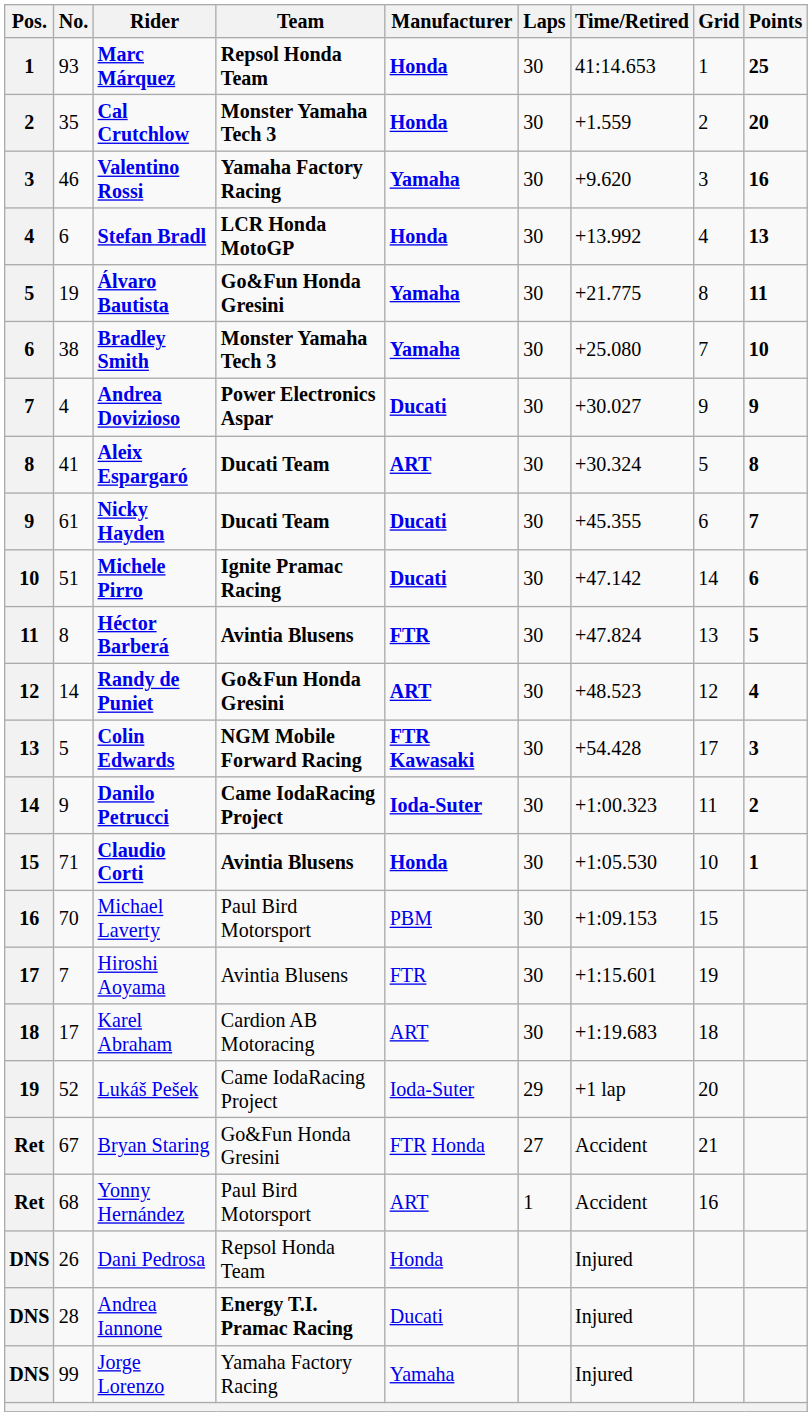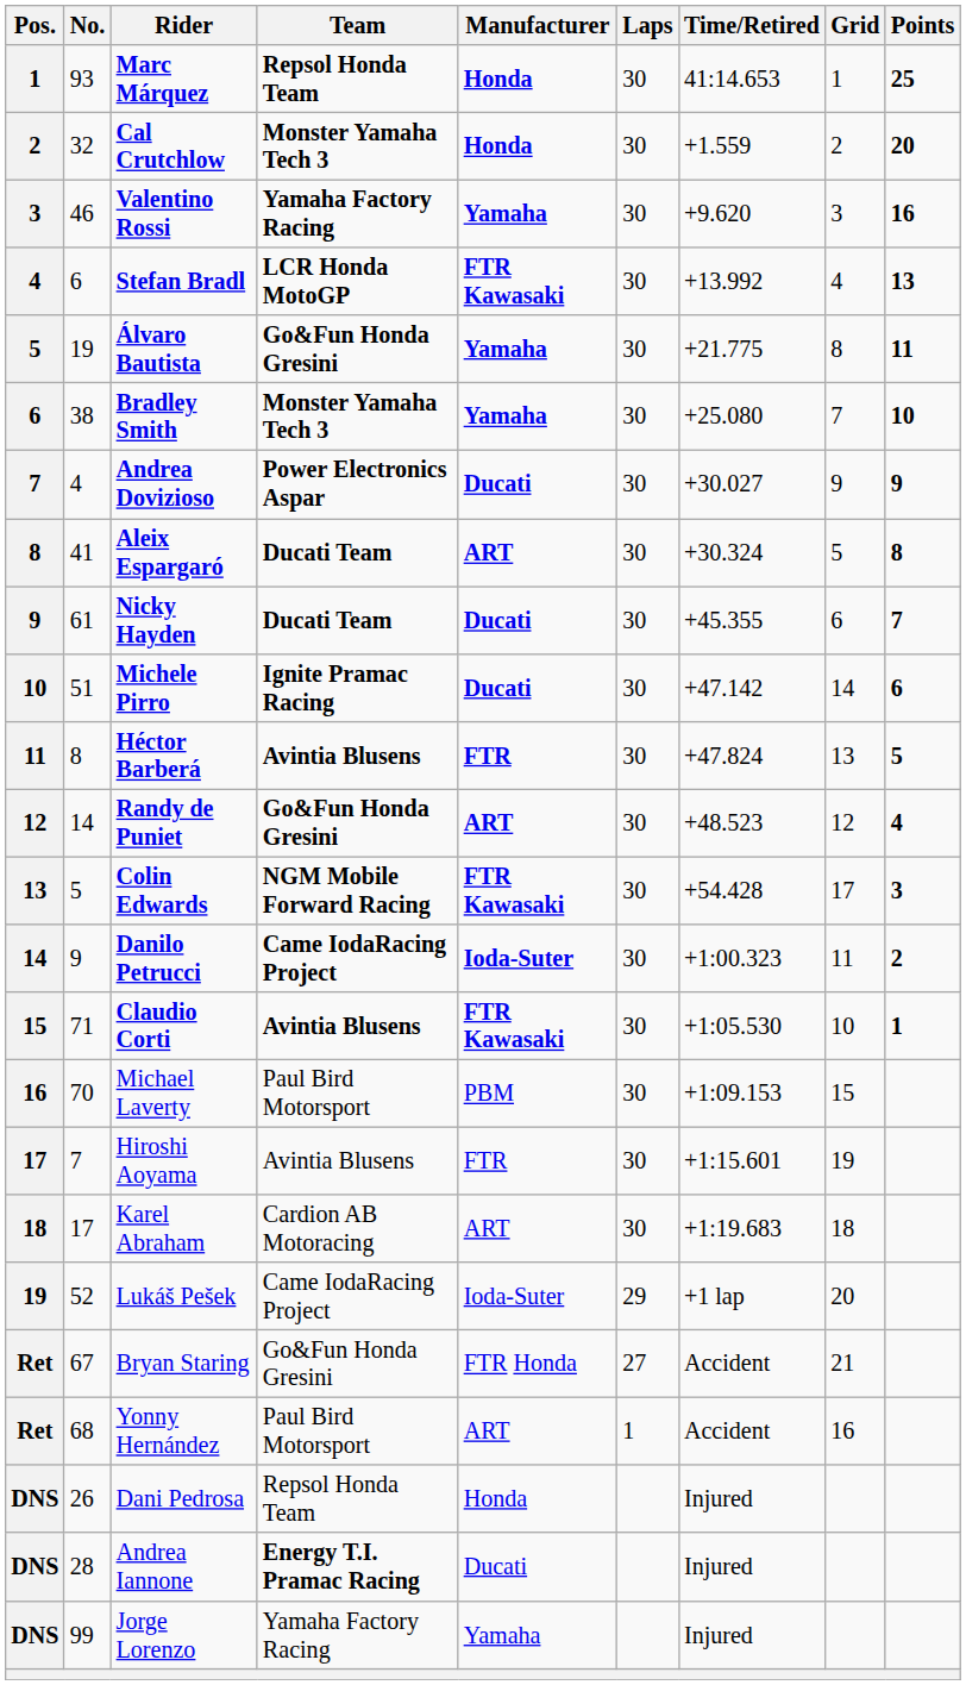 <table class="wikitable" style="font-size: 95%;">
 <tr>
 <th>Pos.</th>
 <th>No.</th>
 <th>Rider</th>
 <th>Team</th>
 <th>Manufacturer</th>
 <th>Laps</th>
 <th>Time/Retired</th>
 <th>Grid</th>
 <th>Points</th>
 </tr>
 <tr>
 <th>1</th>
 <td>93</td>
 <td> <strong><a href='#'>Marc Márquez</a></strong></td>
 <td><strong>Repsol Honda Team</strong></td>
 <td><strong><a href='#'>Honda</a></strong></td>
 <td>30</td>
 <td>41:14.653</td>
 <td>1</td>
 <td><strong>25</strong></td>
 </tr>
 <tr>
 <th>2</th>
-<td>35</td>
+<td>32</td>
 <td> <strong><a href='#'>Cal Crutchlow</a></strong></td>
 <td><strong>Monster Yamaha Tech 3</strong></td>
 <td><strong><a href='#'>Honda</a></strong></td>
 <td>30</td>
 <td>+1.559</td>
 <td>2</td>
 <td><strong>20</strong></td>
 </tr>
 <tr>
 <th>3</th>
 <td>46</td>
 <td> <strong><a href='#'>Valentino Rossi</a></strong></td>
 <td><strong>Yamaha Factory Racing</strong></td>
 <td><strong><a href='#'>Yamaha</a></strong></td>
 <td>30</td>
 <td>+9.620</td>
 <td>3</td>
 <td><strong>16</strong></td>
 </tr>
 <tr>
 <th>4</th>
 <td>6</td>
 <td> <strong><a href='#'>Stefan Bradl</a></strong></td>
 <td><strong>LCR Honda MotoGP</strong></td>
-<td><strong><a href='#'>Honda</a></strong></td>
+<td><strong><a href='#'>FTR</a> <a href='#'>Kawasaki</a></strong></td>
 <td>30</td>
 <td>+13.992</td>
 <td>4</td>
 <td><strong>13</strong></td>
 </tr>
 <tr>
 <th>5</th>
 <td>19</td>
 <td> <strong><a href='#'>Álvaro Bautista</a></strong></td>
 <td><strong>Go&Fun Honda Gresini</strong></td>
 <td><strong><a href='#'>Yamaha</a></strong></td>
 <td>30</td>
 <td>+21.775</td>
 <td>8</td>
 <td><strong>11</strong></td>
 </tr>
 <tr>
 <th>6</th>
 <td>38</td>
 <td> <strong><a href='#'>Bradley Smith</a></strong></td>
 <td><strong>Monster Yamaha Tech 3</strong></td>
 <td><strong><a href='#'>Yamaha</a></strong></td>
 <td>30</td>
 <td>+25.080</td>
 <td>7</td>
 <td><strong>10</strong></td>
 </tr>
 <tr>
 <th>7</th>
 <td>4</td>
 <td> <strong><a href='#'>Andrea Dovizioso</a></strong></td>
 <td><strong>Power Electronics Aspar</strong></td>
 <td><strong><a href='#'>Ducati</a></strong></td>
 <td>30</td>
 <td>+30.027</td>
 <td>9</td>
 <td><strong>9</strong></td>
 </tr>
 <tr>
 <th>8</th>
 <td>41</td>
 <td> <strong><a href='#'>Aleix Espargaró</a></strong></td>
 <td><strong>Ducati Team</strong></td>
 <td><strong><a href='#'>ART</a></strong></td>
 <td>30</td>
 <td>+30.324</td>
 <td>5</td>
 <td><strong>8</strong></td>
 </tr>
 <tr>
 <th>9</th>
 <td>61</td>
 <td> <strong><a href='#'>Nicky Hayden</a></strong></td>
 <td><strong>Ducati Team</strong></td>
 <td><strong><a href='#'>Ducati</a></strong></td>
 <td>30</td>
 <td>+45.355</td>
 <td>6</td>
 <td><strong>7</strong></td>
 </tr>
 <tr>
 <th>10</th>
 <td>51</td>
 <td> <strong><a href='#'>Michele Pirro</a></strong></td>
 <td><strong>Ignite Pramac Racing</strong></td>
 <td><strong><a href='#'>Ducati</a></strong></td>
 <td>30</td>
 <td>+47.142</td>
 <td>14</td>
 <td><strong>6</strong></td>
 </tr>
 <tr>
 <th>11</th>
 <td>8</td>
 <td> <strong><a href='#'>Héctor Barberá</a></strong></td>
 <td><strong>Avintia Blusens</strong></td>
 <td><strong><a href='#'>FTR</a></strong></td>
 <td>30</td>
 <td>+47.824</td>
 <td>13</td>
 <td><strong>5</strong></td>
 </tr>
 <tr>
 <th>12</th>
 <td>14</td>
 <td> <strong><a href='#'>Randy de Puniet</a></strong></td>
 <td><strong>Go&Fun Honda Gresini</strong></td>
 <td><strong><a href='#'>ART</a></strong></td>
 <td>30</td>
 <td>+48.523</td>
 <td>12</td>
 <td><strong>4</strong></td>
 </tr>
 <tr>
 <th>13</th>
 <td>5</td>
 <td> <strong><a href='#'>Colin Edwards</a></strong></td>
 <td><strong>NGM Mobile Forward Racing</strong></td>
 <td><strong><a href='#'>FTR</a> <a href='#'>Kawasaki</a></strong></td>
 <td>30</td>
 <td>+54.428</td>
 <td>17</td>
 <td><strong>3</strong></td>
 </tr>
 <tr>
 <th>14</th>
 <td>9</td>
 <td> <strong><a href='#'>Danilo Petrucci</a></strong></td>
 <td><strong>Came IodaRacing Project</strong></td>
 <td><strong><a href='#'>Ioda-Suter</a></strong></td>
 <td>30</td>
 <td>+1:00.323</td>
 <td>11</td>
 <td><strong>2</strong></td>
 </tr>
 <tr>
 <th>15</th>
 <td>71</td>
 <td> <strong><a href='#'>Claudio Corti</a></strong></td>
 <td><strong>Avintia Blusens</strong></td>
-<td><strong><a href='#'>Honda</a></strong></td>
+<td><strong><a href='#'>FTR</a> <a href='#'>Kawasaki</a></strong></td>
 <td>30</td>
 <td>+1:05.530</td>
 <td>10</td>
 <td><strong>1</strong></td>
 </tr>
 <tr>
 <th>16</th>
 <td>70</td>
 <td> <a href='#'>Michael Laverty</a></td>
 <td>Paul Bird Motorsport</td>
 <td><a href='#'>PBM</a></td>
 <td>30</td>
 <td>+1:09.153</td>
 <td>15</td>
 <td></td>
 </tr>
 <tr>
 <th>17</th>
 <td>7</td>
 <td> <a href='#'>Hiroshi Aoyama</a></td>
 <td>Avintia Blusens</td>
 <td><a href='#'>FTR</a></td>
 <td>30</td>
 <td>+1:15.601</td>
 <td>19</td>
 <td></td>
 </tr>
 <tr>
 <th>18</th>
 <td>17</td>
 <td> <a href='#'>Karel Abraham</a></td>
 <td>Cardion AB Motoracing</td>
 <td><a href='#'>ART</a></td>
 <td>30</td>
 <td>+1:19.683</td>
 <td>18</td>
 <td></td>
 </tr>
 <tr>
 <th>19</th>
 <td>52</td>
 <td> <a href='#'>Lukáš Pešek</a></td>
 <td>Came IodaRacing Project</td>
 <td><a href='#'>Ioda-Suter</a></td>
 <td>29</td>
 <td>+1 lap</td>
 <td>20</td>
 <td></td>
 </tr>
 <tr>
 <th>Ret</th>
 <td>67</td>
 <td> <a href='#'>Bryan Staring</a></td>
 <td>Go&Fun Honda Gresini</td>
 <td><a href='#'>FTR</a> <a href='#'>Honda</a></td>
 <td>27</td>
 <td>Accident</td>
 <td>21</td>
 <td></td>
 </tr>
 <tr>
 <th>Ret</th>
 <td>68</td>
 <td> <a href='#'>Yonny Hernández</a></td>
 <td>Paul Bird Motorsport</td>
 <td><a href='#'>ART</a></td>
 <td>1</td>
 <td>Accident</td>
 <td>16</td>
 <td></td>
 </tr>
 <tr>
 <th>DNS</th>
 <td>26</td>
 <td> <a href='#'>Dani Pedrosa</a></td>
 <td>Repsol Honda Team</td>
 <td><a href='#'>Honda</a></td>
 <td></td>
 <td>Injured</td>
 <td></td>
 <td></td>
 </tr>
 <tr>
 <th>DNS</th>
 <td>28</td>
 <td> <a href='#'>Andrea Iannone</a></td>
 <td><strong>Energy T.I. Pramac Racing</strong></td>
 <td><a href='#'>Ducati</a></td>
 <td></td>
 <td>Injured</td>
 <td></td>
 <td></td>
 </tr>
 <tr>
 <th>DNS</th>
 <td>99</td>
 <td> <a href='#'>Jorge Lorenzo</a></td>
 <td>Yamaha Factory Racing</td>
 <td><a href='#'>Yamaha</a></td>
 <td></td>
 <td>Injured</td>
 <td></td>
 <td></td>
 </tr>
 <tr>
 <th colspan=9></th>
 </tr>
 </table>
